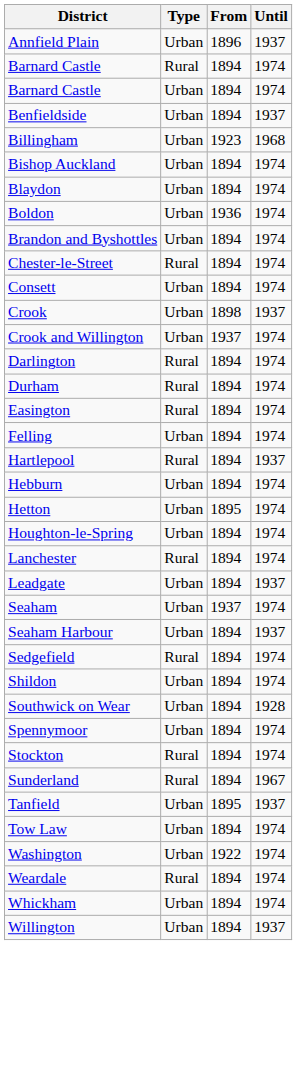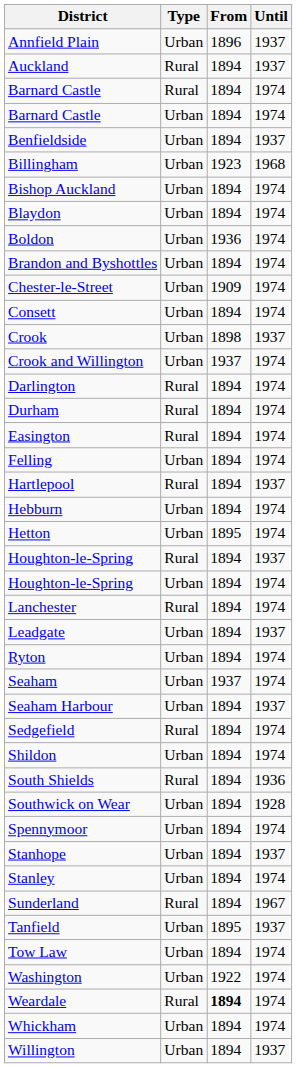 <table class=wikitable>
 <tr>
 <th>District</th>
 <th>Type</th>
 <th>From</th>
 <th>Until</th>
 </tr>
 <tr>
 <td><a href='#'>Annfield Plain</a></td>
 <td>Urban</td>
 <td>1896</td>
+<td>1937</td>
+</tr>
+<tr>
+<td><a href='#'>Auckland</a></td>
+<td>Rural</td>
+<td>1894</td>
 <td>1937</td>
 </tr>
 <tr>
 <td><a href='#'>Barnard Castle</a></td>
 <td>Rural</td>
 <td>1894</td>
 <td>1974</td>
 </tr>
 <tr>
 <td><a href='#'>Barnard Castle</a></td>
 <td>Urban</td>
 <td>1894</td>
 <td>1974</td>
 </tr>
 <tr>
 <td><a href='#'>Benfieldside</a></td>
 <td>Urban</td>
 <td>1894</td>
 <td>1937</td>
 </tr>
 <tr>
 <td><a href='#'>Billingham</a></td>
 <td>Urban</td>
 <td>1923</td>
 <td>1968</td>
 </tr>
 <tr>
 <td><a href='#'>Bishop Auckland</a></td>
 <td>Urban</td>
 <td>1894</td>
 <td>1974</td>
 </tr>
 <tr>
 <td><a href='#'>Blaydon</a></td>
 <td>Urban</td>
 <td>1894</td>
 <td>1974</td>
 </tr>
 <tr>
 <td><a href='#'>Boldon</a></td>
 <td>Urban</td>
 <td>1936</td>
 <td>1974</td>
 </tr>
 <tr>
 <td><a href='#'>Brandon and Byshottles</a></td>
 <td>Urban</td>
 <td>1894</td>
 <td>1974</td>
 </tr>
 <tr>
 <td><a href='#'>Chester-le-Street</a></td>
-<td>Rural</td>
-<td>1894</td>
+<td>Urban</td>
+<td>1909</td>
 <td>1974</td>
 </tr>
 <tr>
 <td><a href='#'>Consett</a></td>
 <td>Urban</td>
 <td>1894</td>
 <td>1974</td>
 </tr>
 <tr>
 <td><a href='#'>Crook</a></td>
 <td>Urban</td>
 <td>1898</td>
 <td>1937</td>
 </tr>
 <tr>
 <td><a href='#'>Crook and Willington</a></td>
 <td>Urban</td>
 <td>1937</td>
 <td>1974</td>
 </tr>
 <tr>
 <td><a href='#'>Darlington</a></td>
 <td>Rural</td>
 <td>1894</td>
 <td>1974</td>
 </tr>
 <tr>
 <td><a href='#'>Durham</a></td>
 <td>Rural</td>
 <td>1894</td>
 <td>1974</td>
 </tr>
 <tr>
 <td><a href='#'>Easington</a></td>
 <td>Rural</td>
 <td>1894</td>
 <td>1974</td>
 </tr>
 <tr>
 <td><a href='#'>Felling</a></td>
 <td>Urban</td>
 <td>1894</td>
 <td>1974</td>
 </tr>
 <tr>
 <td><a href='#'>Hartlepool</a></td>
 <td>Rural</td>
 <td>1894</td>
 <td>1937</td>
 </tr>
 <tr>
 <td><a href='#'>Hebburn</a></td>
 <td>Urban</td>
 <td>1894</td>
 <td>1974</td>
 </tr>
 <tr>
 <td><a href='#'>Hetton</a></td>
 <td>Urban</td>
 <td>1895</td>
 <td>1974</td>
 </tr>
 <tr>
 <td><a href='#'>Houghton-le-Spring</a></td>
+<td>Rural</td>
+<td>1894</td>
+<td>1937</td>
+</tr>
+<tr>
+<td><a href='#'>Houghton-le-Spring</a></td>
 <td>Urban</td>
 <td>1894</td>
 <td>1974</td>
 </tr>
 <tr>
 <td><a href='#'>Lanchester</a></td>
 <td>Rural</td>
 <td>1894</td>
 <td>1974</td>
 </tr>
 <tr>
 <td><a href='#'>Leadgate</a></td>
 <td>Urban</td>
 <td>1894</td>
 <td>1937</td>
+</tr>
+<tr>
+<td><a href='#'>Ryton</a></td>
+<td>Urban</td>
+<td>1894</td>
+<td>1974</td>
 </tr>
 <tr>
 <td><a href='#'>Seaham</a></td>
 <td>Urban</td>
 <td>1937</td>
 <td>1974</td>
 </tr>
 <tr>
 <td><a href='#'>Seaham Harbour</a></td>
 <td>Urban</td>
 <td>1894</td>
 <td>1937</td>
 </tr>
 <tr>
 <td><a href='#'>Sedgefield</a></td>
 <td>Rural</td>
 <td>1894</td>
 <td>1974</td>
 </tr>
 <tr>
 <td><a href='#'>Shildon</a></td>
 <td>Urban</td>
 <td>1894</td>
 <td>1974</td>
 </tr>
 <tr>
+<td><a href='#'>South Shields</a></td>
+<td>Rural</td>
+<td>1894</td>
+<td>1936</td>
+</tr>
+<tr>
 <td><a href='#'>Southwick on Wear</a></td>
 <td>Urban</td>
 <td>1894</td>
 <td>1928</td>
 </tr>
 <tr>
 <td><a href='#'>Spennymoor</a></td>
 <td>Urban</td>
 <td>1894</td>
 <td>1974</td>
 </tr>
 <tr>
-<td><a href='#'>Stockton</a></td>
-<td>Rural</td>
+<td><a href='#'>Stanhope</a></td>
+<td>Urban</td>
+<td>1894</td>
+<td>1937</td>
+</tr>
+<tr>
+<td><a href='#'>Stanley</a></td>
+<td>Urban</td>
 <td>1894</td>
 <td>1974</td>
 </tr>
 <tr>
 <td><a href='#'>Sunderland</a></td>
 <td>Rural</td>
 <td>1894</td>
 <td>1967</td>
 </tr>
 <tr>
 <td><a href='#'>Tanfield</a></td>
 <td>Urban</td>
 <td>1895</td>
 <td>1937</td>
 </tr>
 <tr>
 <td><a href='#'>Tow Law</a></td>
 <td>Urban</td>
 <td>1894</td>
 <td>1974</td>
 </tr>
 <tr>
 <td><a href='#'>Washington</a></td>
 <td>Urban</td>
 <td>1922</td>
 <td>1974</td>
 </tr>
 <tr>
 <td><a href='#'>Weardale</a></td>
 <td>Rural</td>
-<td>1894</td>
+<td><strong>1894</strong></td>
 <td>1974</td>
 </tr>
 <tr>
 <td><a href='#'>Whickham</a></td>
 <td>Urban</td>
 <td>1894</td>
 <td>1974</td>
 </tr>
 <tr>
 <td><a href='#'>Willington</a></td>
 <td>Urban</td>
 <td>1894</td>
 <td>1937</td>
 </tr>
 </table>
